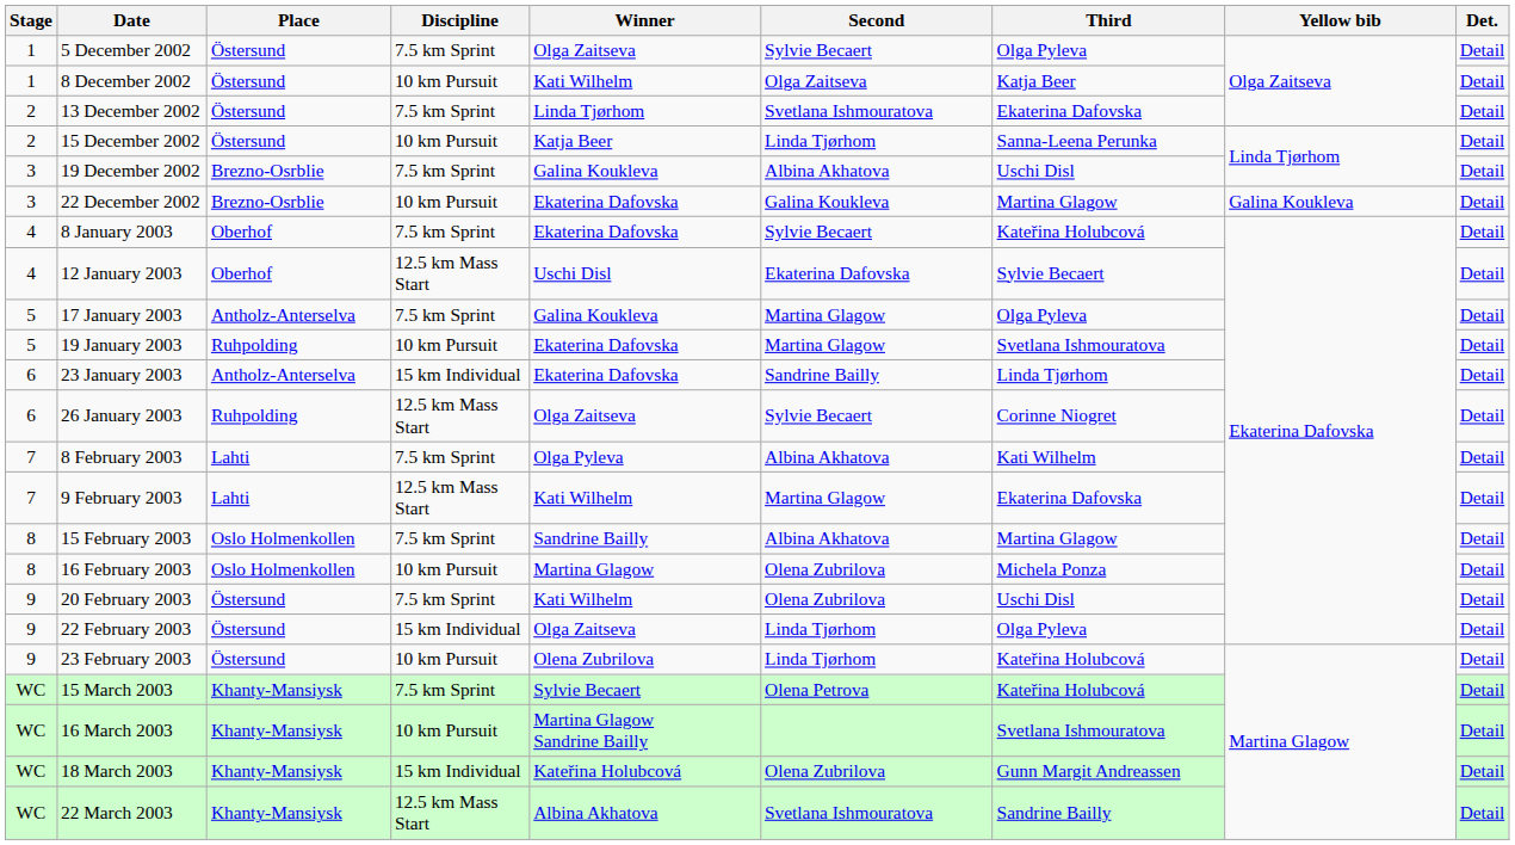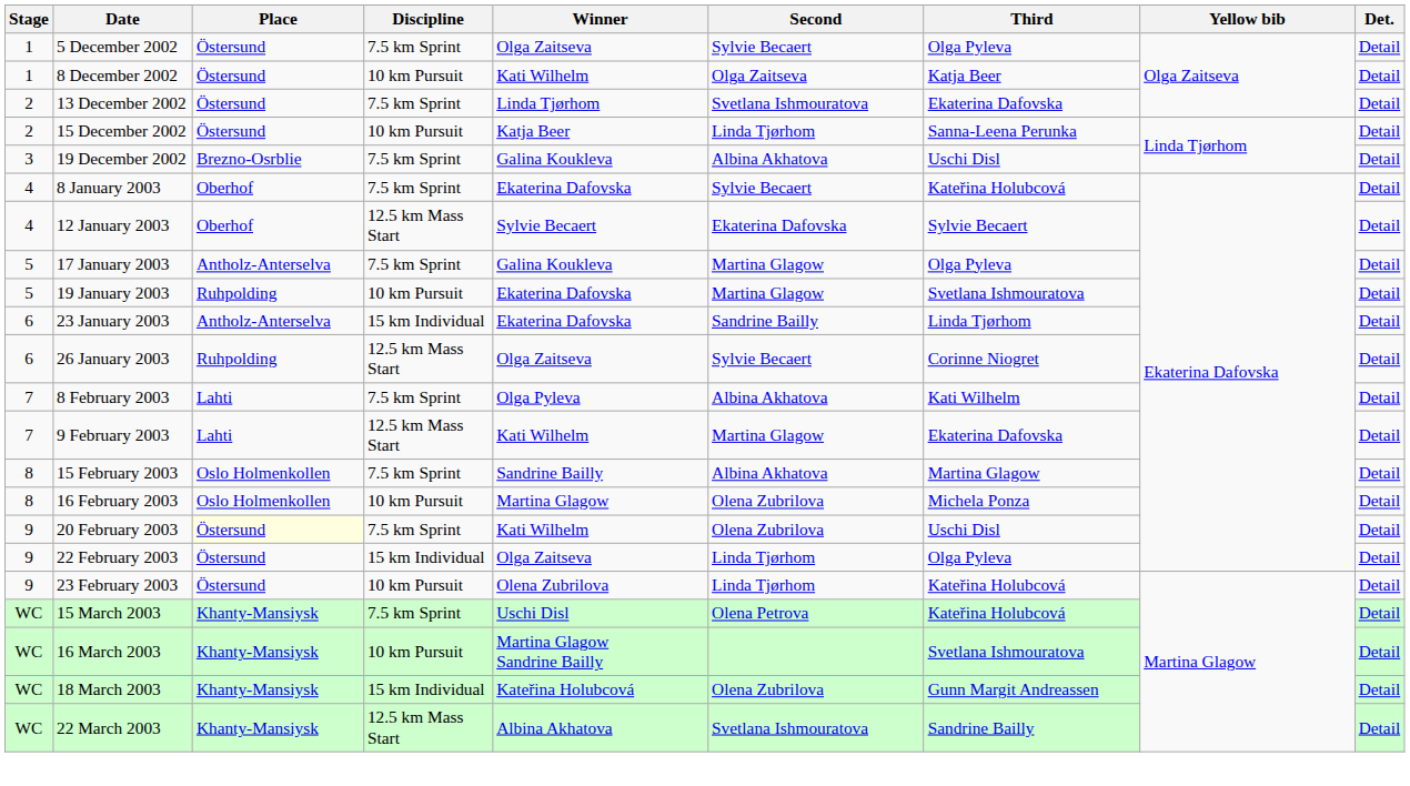 <table class="wikitable" style="font-size:95%;">
 <tr>
 <th width="10">Stage</th>
 <th width="120">Date</th>
 <th width="148">Place</th>
 <th width="110">Discipline</th>
 <th width="190">Winner</th>
 <th width="190">Second</th>
 <th width="190">Third</th>
 <th width="190">Yellow bib <br> </th>
 <th width="8">Det.</th>
 </tr>
 <tr>
 <td align=center>1</td>
 <td>5 December 2002</td>
 <td> <a href='#'>Östersund</a></td>
 <td>7.5 km Sprint</td>
 <td> <a href='#'>Olga Zaitseva</a></td>
 <td> <a href='#'>Sylvie Becaert</a></td>
 <td> <a href='#'>Olga Pyleva</a></td>
 <td rowspan="3"> <a href='#'>Olga Zaitseva</a></td>
 <td><a href='#'>Detail</a></td>
 </tr>
 <tr>
 <td align=center>1</td>
 <td>8 December 2002</td>
 <td> <a href='#'>Östersund</a></td>
 <td>10 km Pursuit</td>
 <td> <a href='#'>Kati Wilhelm</a></td>
 <td> <a href='#'>Olga Zaitseva</a></td>
 <td> <a href='#'>Katja Beer</a></td>
 <td><a href='#'>Detail</a></td>
 </tr>
 <tr>
 <td align=center>2</td>
 <td>13 December 2002</td>
 <td> <a href='#'>Östersund</a></td>
 <td>7.5 km Sprint</td>
 <td> <a href='#'>Linda Tjørhom</a></td>
 <td> <a href='#'>Svetlana Ishmouratova</a></td>
 <td> <a href='#'>Ekaterina Dafovska</a></td>
 <td><a href='#'>Detail</a></td>
 </tr>
 <tr>
 <td align=center>2</td>
 <td>15 December 2002</td>
 <td> <a href='#'>Östersund</a></td>
 <td>10 km Pursuit</td>
 <td> <a href='#'>Katja Beer</a></td>
 <td> <a href='#'>Linda Tjørhom</a></td>
 <td> <a href='#'>Sanna-Leena Perunka</a></td>
 <td rowspan="2"> <a href='#'>Linda Tjørhom</a></td>
 <td><a href='#'>Detail</a></td>
 </tr>
 <tr>
 <td align=center>3</td>
 <td>19 December 2002</td>
 <td> <a href='#'>Brezno-Osrblie</a></td>
 <td>7.5 km Sprint</td>
 <td> <a href='#'>Galina Koukleva</a></td>
 <td> <a href='#'>Albina Akhatova</a></td>
 <td> <a href='#'>Uschi Disl</a></td>
 <td><a href='#'>Detail</a></td>
 </tr>
 <tr>
-<td align=center>3</td>
-<td>22 December 2002</td>
-<td> <a href='#'>Brezno-Osrblie</a></td>
-<td>10 km Pursuit</td>
-<td> <a href='#'>Ekaterina Dafovska</a></td>
-<td> <a href='#'>Galina Koukleva</a></td>
-<td> <a href='#'>Martina Glagow</a></td>
-<td> <a href='#'>Galina Koukleva</a></td>
-<td><a href='#'>Detail</a></td>
-</tr>
-<tr>
 <td align=center>4</td>
 <td>8 January 2003</td>
 <td> <a href='#'>Oberhof</a></td>
 <td>7.5 km Sprint</td>
 <td> <a href='#'>Ekaterina Dafovska</a></td>
 <td> <a href='#'>Sylvie Becaert</a></td>
 <td> <a href='#'>Kateřina Holubcová</a></td>
 <td rowspan="12"> <a href='#'>Ekaterina Dafovska</a></td>
 <td><a href='#'>Detail</a></td>
 </tr>
 <tr>
 <td align=center>4</td>
 <td>12 January 2003</td>
 <td> <a href='#'>Oberhof</a></td>
 <td>12.5 km Mass Start</td>
-<td> <a href='#'>Uschi Disl</a></td>
+<td> <a href='#'>Sylvie Becaert</a></td>
 <td> <a href='#'>Ekaterina Dafovska</a></td>
 <td> <a href='#'>Sylvie Becaert</a></td>
 <td><a href='#'>Detail</a></td>
 </tr>
 <tr>
 <td align=center>5</td>
 <td>17 January 2003</td>
 <td> <a href='#'>Antholz-Anterselva</a></td>
 <td>7.5 km Sprint</td>
 <td> <a href='#'>Galina Koukleva</a></td>
 <td> <a href='#'>Martina Glagow</a></td>
 <td> <a href='#'>Olga Pyleva</a></td>
 <td><a href='#'>Detail</a></td>
 </tr>
 <tr>
 <td align=center>5</td>
 <td>19 January 2003</td>
 <td> <a href='#'>Ruhpolding</a></td>
 <td>10 km Pursuit</td>
 <td> <a href='#'>Ekaterina Dafovska</a></td>
 <td> <a href='#'>Martina Glagow</a></td>
 <td> <a href='#'>Svetlana Ishmouratova</a></td>
 <td><a href='#'>Detail</a></td>
 </tr>
 <tr>
 <td align=center>6</td>
 <td>23 January 2003</td>
 <td> <a href='#'>Antholz-Anterselva</a></td>
 <td>15 km Individual</td>
 <td> <a href='#'>Ekaterina Dafovska</a></td>
 <td> <a href='#'>Sandrine Bailly</a></td>
 <td> <a href='#'>Linda Tjørhom</a></td>
 <td><a href='#'>Detail</a></td>
 </tr>
 <tr>
 <td align=center>6</td>
 <td>26 January 2003</td>
 <td> <a href='#'>Ruhpolding</a></td>
 <td>12.5 km Mass Start</td>
 <td> <a href='#'>Olga Zaitseva</a></td>
 <td> <a href='#'>Sylvie Becaert</a></td>
 <td> <a href='#'>Corinne Niogret</a></td>
 <td><a href='#'>Detail</a></td>
 </tr>
 <tr>
 <td align=center>7</td>
 <td>8 February 2003</td>
 <td> <a href='#'>Lahti</a></td>
 <td>7.5 km Sprint</td>
 <td> <a href='#'>Olga Pyleva</a></td>
 <td> <a href='#'>Albina Akhatova</a></td>
 <td> <a href='#'>Kati Wilhelm</a></td>
 <td><a href='#'>Detail</a></td>
 </tr>
 <tr>
 <td align=center>7</td>
 <td>9 February 2003</td>
 <td> <a href='#'>Lahti</a></td>
 <td>12.5 km Mass Start</td>
 <td> <a href='#'>Kati Wilhelm</a></td>
 <td> <a href='#'>Martina Glagow</a></td>
 <td> <a href='#'>Ekaterina Dafovska</a></td>
 <td><a href='#'>Detail</a></td>
 </tr>
 <tr>
 <td align=center>8</td>
 <td>15 February 2003</td>
 <td> <a href='#'>Oslo Holmenkollen</a></td>
 <td>7.5 km Sprint</td>
 <td> <a href='#'>Sandrine Bailly</a></td>
 <td> <a href='#'>Albina Akhatova</a></td>
 <td> <a href='#'>Martina Glagow</a></td>
 <td><a href='#'>Detail</a></td>
 </tr>
 <tr>
 <td align=center>8</td>
 <td>16 February 2003</td>
 <td> <a href='#'>Oslo Holmenkollen</a></td>
 <td>10 km Pursuit</td>
 <td> <a href='#'>Martina Glagow</a></td>
 <td> <a href='#'>Olena Zubrilova</a></td>
 <td> <a href='#'>Michela Ponza</a></td>
 <td><a href='#'>Detail</a></td>
 </tr>
 <tr>
 <td align=center>9</td>
 <td>20 February 2003</td>
-<td> <a href='#'>Östersund</a></td>
+<td style="background: lightyellow;"> <a href='#'>Östersund</a></td>
 <td>7.5 km Sprint</td>
 <td> <a href='#'>Kati Wilhelm</a></td>
 <td> <a href='#'>Olena Zubrilova</a></td>
 <td> <a href='#'>Uschi Disl</a></td>
 <td><a href='#'>Detail</a></td>
 </tr>
 <tr>
 <td align=center>9</td>
 <td>22 February 2003</td>
 <td> <a href='#'>Östersund</a></td>
 <td>15 km Individual</td>
 <td> <a href='#'>Olga Zaitseva</a></td>
 <td> <a href='#'>Linda Tjørhom</a></td>
 <td> <a href='#'>Olga Pyleva</a></td>
 <td><a href='#'>Detail</a></td>
 </tr>
 <tr>
 <td align=center>9</td>
 <td>23 February 2003</td>
 <td> <a href='#'>Östersund</a></td>
 <td>10 km Pursuit</td>
 <td> <a href='#'>Olena Zubrilova</a></td>
 <td> <a href='#'>Linda Tjørhom</a></td>
 <td> <a href='#'>Kateřina Holubcová</a></td>
 <td rowspan="5"> <a href='#'>Martina Glagow</a></td>
 <td><a href='#'>Detail</a></td>
 </tr>
 <tr style="background:#CCFFCC">
 <td align=center>WC</td>
 <td>15 March 2003</td>
 <td> <a href='#'>Khanty-Mansiysk</a></td>
 <td>7.5 km Sprint</td>
-<td> <a href='#'>Sylvie Becaert</a></td>
+<td> <a href='#'>Uschi Disl</a></td>
 <td> <a href='#'>Olena Petrova</a></td>
 <td> <a href='#'>Kateřina Holubcová</a></td>
 <td><a href='#'>Detail</a></td>
 </tr>
 <tr style="background:#CCFFCC">
 <td align=center>WC</td>
 <td>16 March 2003</td>
 <td> <a href='#'>Khanty-Mansiysk</a></td>
 <td>10 km Pursuit</td>
 <td> <a href='#'>Martina Glagow</a> <br>  <a href='#'>Sandrine Bailly</a> <br></td>
 <td></td>
 <td> <a href='#'>Svetlana Ishmouratova</a></td>
 <td><a href='#'>Detail</a></td>
 </tr>
 <tr style="background:#CCFFCC">
 <td align=center>WC</td>
 <td>18 March 2003</td>
 <td> <a href='#'>Khanty-Mansiysk</a></td>
 <td>15 km Individual</td>
 <td> <a href='#'>Kateřina Holubcová</a></td>
 <td> <a href='#'>Olena Zubrilova</a></td>
 <td> <a href='#'>Gunn Margit Andreassen</a></td>
 <td><a href='#'>Detail</a></td>
 </tr>
 <tr style="background:#CCFFCC">
 <td align=center>WC</td>
 <td>22 March 2003</td>
 <td> <a href='#'>Khanty-Mansiysk</a></td>
 <td>12.5 km Mass Start</td>
 <td> <a href='#'>Albina Akhatova</a></td>
 <td> <a href='#'>Svetlana Ishmouratova</a></td>
 <td> <a href='#'>Sandrine Bailly</a></td>
 <td><a href='#'>Detail</a></td>
 </tr>
 </table>
